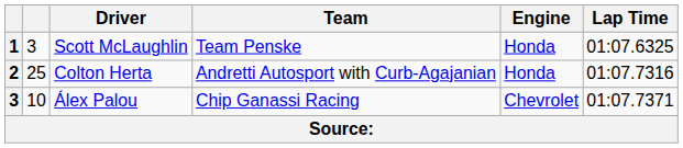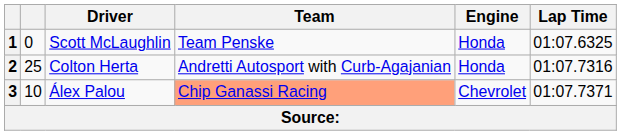 <table class="wikitable">
 <tr>
 <th></th>
 <th></th>
 <th>Driver</th>
 <th>Team</th>
 <th>Engine</th>
 <th>Lap Time</th>
 </tr>
 <tr>
 <th>1</th>
-<td>3</td>
+<td>0</td>
 <td> <a href='#'>Scott McLaughlin</a></td>
 <td><a href='#'>Team Penske</a></td>
 <td><a href='#'>Honda</a></td>
 <td>01:07.6325</td>
 </tr>
 <tr>
 <th>2</th>
 <td>25</td>
 <td> <a href='#'>Colton Herta</a> <strong></strong></td>
 <td><a href='#'>Andretti Autosport</a> with <a href='#'>Curb-Agajanian</a></td>
 <td><a href='#'>Honda</a></td>
 <td>01:07.7316</td>
 </tr>
 <tr>
 <th>3</th>
 <td>10</td>
 <td> <a href='#'>Álex Palou</a> <strong></strong></td>
-<td><a href='#'>Chip Ganassi Racing</a></td>
+<td style="background: lightsalmon;"><a href='#'>Chip Ganassi Racing</a></td>
 <td><a href='#'>Chevrolet</a></td>
 <td>01:07.7371</td>
 </tr>
 <tr>
 <th colspan="6">Source:</th>
 </tr>
 </table>
